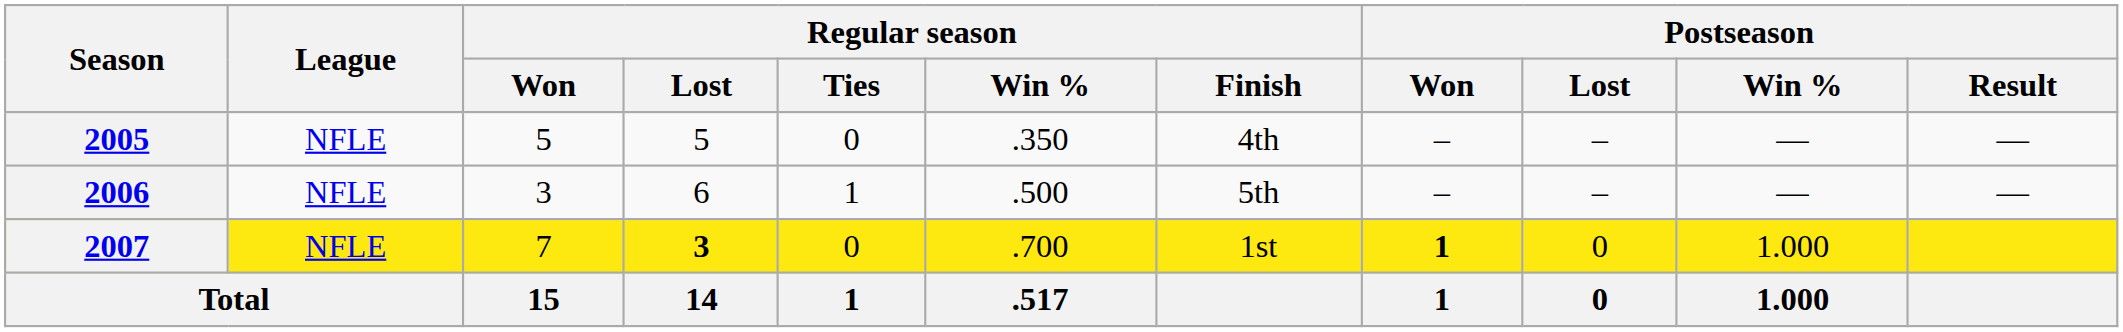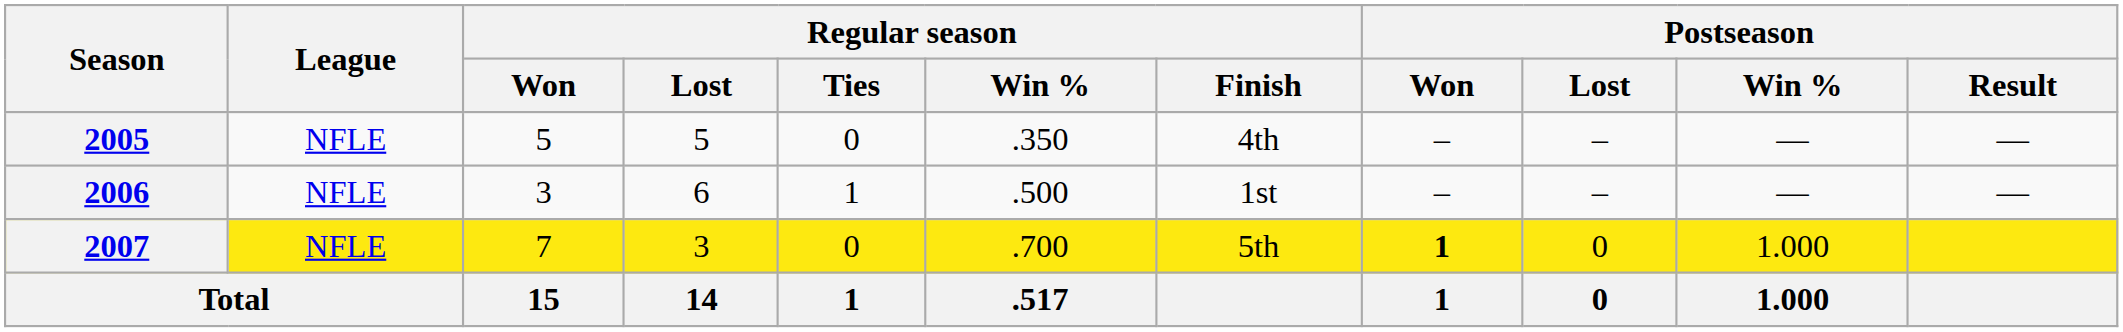 <table class="wikitable" style="font-size: 95%; text-align:center; width:65em">
 <tr>
 <th rowspan="2">Season</th>
 <th rowspan="2">League</th>
 <th colspan="5">Regular season</th>
 <th colspan="4">Postseason</th>
 </tr>
 <tr>
 <th>Won</th>
 <th>Lost</th>
 <th>Ties</th>
 <th>Win %</th>
 <th>Finish</th>
 <th>Won</th>
 <th>Lost</th>
 <th>Win %</th>
 <th>Result</th>
 </tr>
 <tr>
 <th><a href='#'>2005</a></th>
 <td><a href='#'>NFLE</a></td>
 <td>5</td>
 <td>5</td>
 <td>0</td>
 <td>.350</td>
 <td>4th </td>
 <td>–</td>
 <td>–</td>
 <td>—</td>
 <td>—</td>
 </tr>
 <tr>
 <th><a href='#'>2006</a></th>
 <td><a href='#'>NFLE</a></td>
 <td>3</td>
 <td>6</td>
 <td>1</td>
 <td>.500</td>
-<td>5th </td>
+<td>1st </td>
 <td>–</td>
 <td>–</td>
 <td>—</td>
 <td>—</td>
 </tr>
 <tr style="background:#FDE910">
 <th><a href='#'>2007</a></th>
 <td><a href='#'>NFLE</a></td>
 <td>7</td>
-<td><strong>3</strong></td>
+<td>3</td>
 <td>0</td>
 <td>.700</td>
-<td>1st </td>
+<td>5th </td>
 <td><strong>1</strong></td>
 <td>0</td>
 <td>1.000</td>
 <td></td>
 </tr>
 <tr>
 <th colspan="2">Total</th>
 <th>15</th>
 <th>14</th>
 <th>1</th>
 <th>.517</th>
 <th></th>
 <th>1</th>
 <th>0</th>
 <th>1.000</th>
 <th></th>
 </tr>
 </table>
